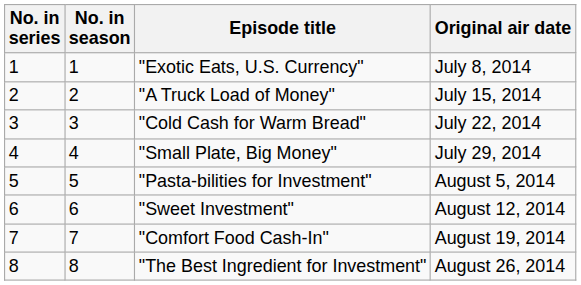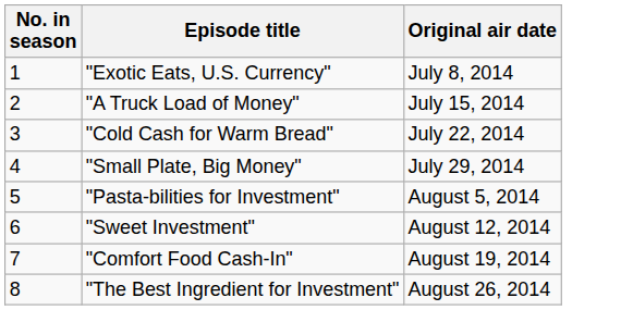 <table class="wikitable">
 <tr>
-<th>No. in<br>series</th>
 <th>No. in<br>season</th>
 <th>Episode title</th>
 <th>Original air date</th>
 </tr>
 <tr>
 <td>1</td>
-<td>1</td>
 <td>"Exotic Eats, U.S. Currency"</td>
 <td>July 8, 2014</td>
 </tr>
 <tr>
-<td>2</td>
 <td>2</td>
 <td>"A Truck Load of Money"</td>
 <td>July 15, 2014</td>
 </tr>
 <tr>
 <td>3</td>
-<td>3</td>
 <td>"Cold Cash for Warm Bread"</td>
 <td>July 22, 2014</td>
 </tr>
 <tr>
-<td>4</td>
 <td>4</td>
 <td>"Small Plate, Big Money"</td>
 <td>July 29, 2014</td>
 </tr>
 <tr>
 <td>5</td>
-<td>5</td>
 <td>"Pasta-bilities for Investment"</td>
 <td>August 5, 2014</td>
 </tr>
 <tr>
-<td>6</td>
 <td>6</td>
 <td>"Sweet Investment"</td>
 <td>August 12, 2014</td>
 </tr>
 <tr>
 <td>7</td>
-<td>7</td>
 <td>"Comfort Food Cash-In"</td>
 <td>August 19, 2014</td>
 </tr>
 <tr>
 <td>8</td>
-<td>8</td>
 <td>"The Best Ingredient for Investment"</td>
 <td>August 26, 2014</td>
 </tr>
 </table>
